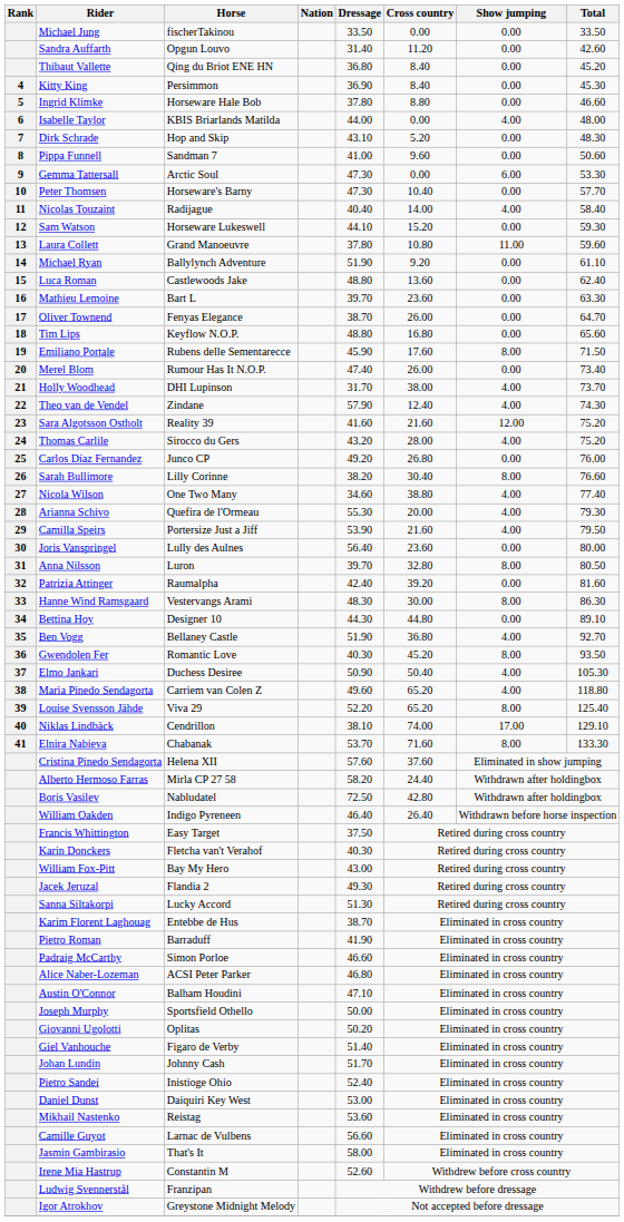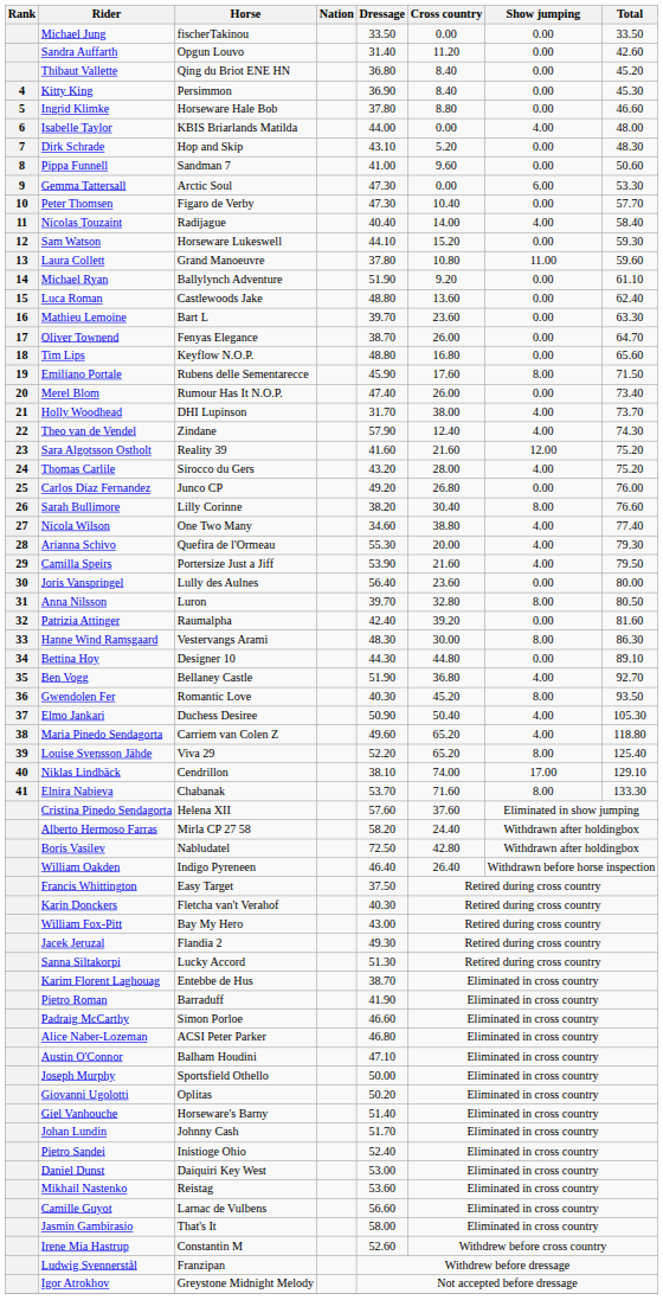 <table class="wikitable sortable">
 <tr>
 <th>Rank</th>
 <th>Rider</th>
 <th>Horse</th>
 <th>Nation</th>
 <th>Dressage</th>
 <th>Cross country</th>
 <th>Show jumping</th>
 <th>Total</th>
 </tr>
 <tr>
 <th></th>
 <td><a href='#'>Michael Jung</a></td>
 <td>fischerTakinou</td>
 <td></td>
 <td align=center>33.50</td>
 <td align=center>0.00</td>
 <td align=center>0.00</td>
 <td align=center>33.50</td>
 </tr>
 <tr>
 <th></th>
 <td><a href='#'>Sandra Auffarth</a></td>
 <td>Opgun Louvo</td>
 <td></td>
 <td align=center>31.40</td>
 <td align=center>11.20</td>
 <td align=center>0.00</td>
 <td align=center>42.60</td>
 </tr>
 <tr>
 <th></th>
 <td><a href='#'>Thibaut Vallette</a></td>
 <td>Qing du Briot ENE HN</td>
 <td></td>
 <td align=center>36.80</td>
 <td align=center>8.40</td>
 <td align=center>0.00</td>
 <td align=center>45.20</td>
 </tr>
 <tr>
 <th>4</th>
 <td><a href='#'>Kitty King</a></td>
 <td>Persimmon</td>
 <td></td>
 <td align=center>36.90</td>
 <td align=center>8.40</td>
 <td align=center>0.00</td>
 <td align=center>45.30</td>
 </tr>
 <tr>
 <th>5</th>
 <td><a href='#'>Ingrid Klimke</a></td>
 <td>Horseware Hale Bob</td>
 <td></td>
 <td align=center>37.80</td>
 <td align=center>8.80</td>
 <td align=center>0.00</td>
 <td align=center>46.60</td>
 </tr>
 <tr>
 <th>6</th>
 <td><a href='#'>Isabelle Taylor</a></td>
 <td>KBIS Briarlands Matilda</td>
 <td></td>
 <td align=center>44.00</td>
 <td align=center>0.00</td>
 <td align=center>4.00</td>
 <td align=center>48.00</td>
 </tr>
 <tr>
 <th>7</th>
 <td><a href='#'>Dirk Schrade</a></td>
 <td>Hop and Skip</td>
 <td></td>
 <td align=center>43.10</td>
 <td align=center>5.20</td>
 <td align=center>0.00</td>
 <td align=center>48.30</td>
 </tr>
 <tr>
 <th>8</th>
 <td><a href='#'>Pippa Funnell</a></td>
 <td>Sandman 7</td>
 <td></td>
 <td align=center>41.00</td>
 <td align=center>9.60</td>
 <td align=center>0.00</td>
 <td align=center>50.60</td>
 </tr>
 <tr>
 <th>9</th>
 <td><a href='#'>Gemma Tattersall</a></td>
 <td>Arctic Soul</td>
 <td></td>
 <td align=center>47.30</td>
 <td align=center>0.00</td>
 <td align=center>6.00</td>
 <td align=center>53.30</td>
 </tr>
 <tr>
 <th>10</th>
 <td><a href='#'>Peter Thomsen</a></td>
-<td>Horseware's Barny</td>
+<td>Figaro de Verby</td>
 <td></td>
 <td align=center>47.30</td>
 <td align=center>10.40</td>
 <td align=center>0.00</td>
 <td align=center>57.70</td>
 </tr>
 <tr>
 <th>11</th>
 <td><a href='#'>Nicolas Touzaint</a></td>
 <td>Radijague</td>
 <td></td>
 <td align=center>40.40</td>
 <td align=center>14.00</td>
 <td align=center>4.00</td>
 <td align=center>58.40</td>
 </tr>
 <tr>
 <th>12</th>
 <td><a href='#'>Sam Watson</a></td>
 <td>Horseware Lukeswell</td>
 <td></td>
 <td align=center>44.10</td>
 <td align=center>15.20</td>
 <td align=center>0.00</td>
 <td align=center>59.30</td>
 </tr>
 <tr>
 <th>13</th>
 <td><a href='#'>Laura Collett</a></td>
 <td>Grand Manoeuvre</td>
 <td></td>
 <td align=center>37.80</td>
 <td align=center>10.80</td>
 <td align=center>11.00</td>
 <td align=center>59.60</td>
 </tr>
 <tr>
 <th>14</th>
 <td><a href='#'>Michael Ryan</a></td>
 <td>Ballylynch Adventure</td>
 <td></td>
 <td align=center>51.90</td>
 <td align=center>9.20</td>
 <td align=center>0.00</td>
 <td align=center>61.10</td>
 </tr>
 <tr>
 <th>15</th>
 <td><a href='#'>Luca Roman</a></td>
 <td>Castlewoods Jake</td>
 <td></td>
 <td align=center>48.80</td>
 <td align=center>13.60</td>
 <td align=center>0.00</td>
 <td align=center>62.40</td>
 </tr>
 <tr>
 <th>16</th>
 <td><a href='#'>Mathieu Lemoine</a></td>
 <td>Bart L</td>
 <td></td>
 <td align=center>39.70</td>
 <td align=center>23.60</td>
 <td align=center>0.00</td>
 <td align=center>63.30</td>
 </tr>
 <tr>
 <th>17</th>
 <td><a href='#'>Oliver Townend</a></td>
 <td>Fenyas Elegance</td>
 <td></td>
 <td align=center>38.70</td>
 <td align=center>26.00</td>
 <td align=center>0.00</td>
 <td align=center>64.70</td>
 </tr>
 <tr>
 <th>18</th>
 <td><a href='#'>Tim Lips</a></td>
 <td>Keyflow N.O.P.</td>
 <td></td>
 <td align=center>48.80</td>
 <td align=center>16.80</td>
 <td align=center>0.00</td>
 <td align=center>65.60</td>
 </tr>
 <tr>
 <th>19</th>
 <td><a href='#'>Emiliano Portale</a></td>
 <td>Rubens delle Sementarecce</td>
 <td></td>
 <td align=center>45.90</td>
 <td align=center>17.60</td>
 <td align=center>8.00</td>
 <td align=center>71.50</td>
 </tr>
 <tr>
 <th>20</th>
 <td><a href='#'>Merel Blom</a></td>
 <td>Rumour Has It N.O.P.</td>
 <td></td>
 <td align=center>47.40</td>
 <td align=center>26.00</td>
 <td align=center>0.00</td>
 <td align=center>73.40</td>
 </tr>
 <tr>
 <th>21</th>
 <td><a href='#'>Holly Woodhead</a></td>
 <td>DHI Lupinson</td>
 <td></td>
 <td align=center>31.70</td>
 <td align=center>38.00</td>
 <td align=center>4.00</td>
 <td align=center>73.70</td>
 </tr>
 <tr>
 <th>22</th>
 <td><a href='#'>Theo van de Vendel</a></td>
 <td>Zindane</td>
 <td></td>
 <td align=center>57.90</td>
 <td align=center>12.40</td>
 <td align=center>4.00</td>
 <td align=center>74.30</td>
 </tr>
 <tr>
 <th>23</th>
 <td><a href='#'>Sara Algotsson Ostholt</a></td>
 <td>Reality 39</td>
 <td></td>
 <td align=center>41.60</td>
 <td align=center>21.60</td>
 <td align=center>12.00</td>
 <td align=center>75.20</td>
 </tr>
 <tr>
 <th>24</th>
 <td><a href='#'>Thomas Carlile</a></td>
 <td>Sirocco du Gers</td>
 <td></td>
 <td align=center>43.20</td>
 <td align=center>28.00</td>
 <td align=center>4.00</td>
 <td align=center>75.20</td>
 </tr>
 <tr>
 <th>25</th>
 <td><a href='#'>Carlos Díaz Fernandez</a></td>
 <td>Junco CP</td>
 <td></td>
 <td align=center>49.20</td>
 <td align=center>26.80</td>
 <td align=center>0.00</td>
 <td align=center>76.00</td>
 </tr>
 <tr>
 <th>26</th>
 <td><a href='#'>Sarah Bullimore</a></td>
 <td>Lilly Corinne</td>
 <td></td>
 <td align=center>38.20</td>
 <td align=center>30.40</td>
 <td align=center>8.00</td>
 <td align=center>76.60</td>
 </tr>
 <tr>
 <th>27</th>
 <td><a href='#'>Nicola Wilson</a></td>
 <td>One Two Many</td>
 <td></td>
 <td align=center>34.60</td>
 <td align=center>38.80</td>
 <td align=center>4.00</td>
 <td align=center>77.40</td>
 </tr>
 <tr>
 <th>28</th>
 <td><a href='#'>Arianna Schivo</a></td>
 <td>Quefira de l'Ormeau</td>
 <td></td>
 <td align=center>55.30</td>
 <td align=center>20.00</td>
 <td align=center>4.00</td>
 <td align=center>79.30</td>
 </tr>
 <tr>
 <th>29</th>
 <td><a href='#'>Camilla Speirs</a></td>
 <td>Portersize Just a Jiff</td>
 <td></td>
 <td align=center>53.90</td>
 <td align=center>21.60</td>
 <td align=center>4.00</td>
 <td align=center>79.50</td>
 </tr>
 <tr>
 <th>30</th>
 <td><a href='#'>Joris Vanspringel</a></td>
 <td>Lully des Aulnes</td>
 <td></td>
 <td align=center>56.40</td>
 <td align=center>23.60</td>
 <td align=center>0.00</td>
 <td align=center>80.00</td>
 </tr>
 <tr>
 <th>31</th>
 <td><a href='#'>Anna Nilsson</a></td>
 <td>Luron</td>
 <td></td>
 <td align=center>39.70</td>
 <td align=center>32.80</td>
 <td align=center>8.00</td>
 <td align=center>80.50</td>
 </tr>
 <tr>
 <th>32</th>
 <td><a href='#'>Patrizia Attinger</a></td>
 <td>Raumalpha</td>
 <td></td>
 <td align=center>42.40</td>
 <td align=center>39.20</td>
 <td align=center>0.00</td>
 <td align=center>81.60</td>
 </tr>
 <tr>
 <th>33</th>
 <td><a href='#'>Hanne Wind Ramsgaard</a></td>
 <td>Vestervangs Arami</td>
 <td></td>
 <td align=center>48.30</td>
 <td align=center>30.00</td>
 <td align=center>8.00</td>
 <td align=center>86.30</td>
 </tr>
 <tr>
 <th>34</th>
 <td><a href='#'>Bettina Hoy</a></td>
 <td>Designer 10</td>
 <td></td>
 <td align=center>44.30</td>
 <td align=center>44.80</td>
 <td align=center>0.00</td>
 <td align=center>89.10</td>
 </tr>
 <tr>
 <th>35</th>
 <td><a href='#'>Ben Vogg</a></td>
 <td>Bellaney Castle</td>
 <td></td>
 <td align=center>51.90</td>
 <td align=center>36.80</td>
 <td align=center>4.00</td>
 <td align=center>92.70</td>
 </tr>
 <tr>
 <th>36</th>
 <td><a href='#'>Gwendolen Fer</a></td>
 <td>Romantic Love</td>
 <td></td>
 <td align=center>40.30</td>
 <td align=center>45.20</td>
 <td align=center>8.00</td>
 <td align=center>93.50</td>
 </tr>
 <tr>
 <th>37</th>
 <td><a href='#'>Elmo Jankari</a></td>
 <td>Duchess Desiree</td>
 <td></td>
 <td align=center>50.90</td>
 <td align=center>50.40</td>
 <td align=center>4.00</td>
 <td align=center>105.30</td>
 </tr>
 <tr>
 <th>38</th>
 <td><a href='#'>Maria Pinedo Sendagorta</a></td>
 <td>Carriem van Colen Z</td>
 <td></td>
 <td align=center>49.60</td>
 <td align=center>65.20</td>
 <td align=center>4.00</td>
 <td align=center>118.80</td>
 </tr>
 <tr>
 <th>39</th>
 <td><a href='#'>Louise Svensson Jähde</a></td>
 <td>Viva 29</td>
 <td></td>
 <td align=center>52.20</td>
 <td align=center>65.20</td>
 <td align=center>8.00</td>
 <td align=center>125.40</td>
 </tr>
 <tr>
 <th>40</th>
 <td><a href='#'>Niklas Lindbäck</a></td>
 <td>Cendrillon</td>
 <td></td>
 <td align=center>38.10</td>
 <td align=center>74.00</td>
 <td align=center>17.00</td>
 <td align=center>129.10</td>
 </tr>
 <tr>
 <th>41</th>
 <td><a href='#'>Elnira Nabieva</a></td>
 <td>Chabanak</td>
 <td></td>
 <td align=center>53.70</td>
 <td align=center>71.60</td>
 <td align=center>8.00</td>
 <td align=center>133.30</td>
 </tr>
 <tr>
 <th></th>
 <td><a href='#'>Cristina Pinedo Sendagorta</a></td>
 <td>Helena XII</td>
 <td></td>
 <td align=center>57.60</td>
 <td align=center>37.60</td>
 <td colspan=2 align=center>Eliminated in show jumping</td>
 </tr>
 <tr>
 <th></th>
 <td><a href='#'>Alberto Hermoso Farras</a></td>
 <td>Mirla CP 27 58</td>
 <td></td>
 <td align=center>58.20</td>
 <td align=center>24.40</td>
 <td colspan=2 align=center>Withdrawn after holdingbox</td>
 </tr>
 <tr>
 <th></th>
 <td><a href='#'>Boris Vasilev</a></td>
 <td>Nabludatel</td>
 <td></td>
 <td align=center>72.50</td>
 <td align=center>42.80</td>
 <td colspan=2 align=center>Withdrawn after holdingbox</td>
 </tr>
 <tr>
 <th></th>
 <td><a href='#'>William Oakden</a></td>
 <td>Indigo Pyreneen</td>
 <td></td>
 <td align=center>46.40</td>
 <td align=center>26.40</td>
 <td colspan=2 align=center>Withdrawn before horse inspection</td>
 </tr>
 <tr>
 <th></th>
 <td><a href='#'>Francis Whittington</a></td>
 <td>Easy Target</td>
 <td></td>
 <td align=center>37.50</td>
 <td colspan=3 align=center>Retired during cross country</td>
 </tr>
 <tr>
 <th></th>
 <td><a href='#'>Karin Donckers</a></td>
 <td>Fletcha van't Verahof</td>
 <td></td>
 <td align=center>40.30</td>
 <td colspan=3 align=center>Retired during cross country</td>
 </tr>
 <tr>
 <th></th>
 <td><a href='#'>William Fox-Pitt</a></td>
 <td>Bay My Hero</td>
 <td></td>
 <td align=center>43.00</td>
 <td colspan=3 align=center>Retired during cross country</td>
 </tr>
 <tr>
 <th></th>
 <td><a href='#'>Jacek Jeruzal</a></td>
 <td>Flandia 2</td>
 <td></td>
 <td align=center>49.30</td>
 <td colspan=3 align=center>Retired during cross country</td>
 </tr>
 <tr>
 <th></th>
 <td><a href='#'>Sanna Siltakorpi</a></td>
 <td>Lucky Accord</td>
 <td></td>
 <td align=center>51.30</td>
 <td colspan=3 align=center>Retired during cross country</td>
 </tr>
 <tr>
 <th></th>
 <td><a href='#'>Karim Florent Laghouag</a></td>
 <td>Entebbe de Hus</td>
 <td></td>
 <td align=center>38.70</td>
 <td colspan=3 align=center>Eliminated in cross country</td>
 </tr>
 <tr>
 <th></th>
 <td><a href='#'>Pietro Roman</a></td>
 <td>Barraduff</td>
 <td></td>
 <td align=center>41.90</td>
 <td colspan=3 align=center>Eliminated in cross country</td>
 </tr>
 <tr>
 <th></th>
 <td><a href='#'>Padraig McCarthy</a></td>
 <td>Simon Porloe</td>
 <td></td>
 <td align=center>46.60</td>
 <td colspan=3 align=center>Eliminated in cross country</td>
 </tr>
 <tr>
 <th></th>
 <td><a href='#'>Alice Naber-Lozeman</a></td>
 <td>ACSI Peter Parker</td>
 <td></td>
 <td align=center>46.80</td>
 <td colspan=3 align=center>Eliminated in cross country</td>
 </tr>
 <tr>
 <th></th>
 <td><a href='#'>Austin O'Connor</a></td>
 <td>Balham Houdini</td>
 <td></td>
 <td align=center>47.10</td>
 <td colspan=3 align=center>Eliminated in cross country</td>
 </tr>
 <tr>
 <th></th>
 <td><a href='#'>Joseph Murphy</a></td>
 <td>Sportsfield Othello</td>
 <td></td>
 <td align=center>50.00</td>
 <td colspan=3 align=center>Eliminated in cross country</td>
 </tr>
 <tr>
 <th></th>
 <td><a href='#'>Giovanni Ugolotti</a></td>
 <td>Oplitas</td>
 <td></td>
 <td align=center>50.20</td>
 <td colspan=3 align=center>Eliminated in cross country</td>
 </tr>
 <tr>
 <th></th>
 <td><a href='#'>Giel Vanhouche</a></td>
-<td>Figaro de Verby</td>
+<td>Horseware's Barny</td>
 <td></td>
 <td align=center>51.40</td>
 <td colspan=3 align=center>Eliminated in cross country</td>
 </tr>
 <tr>
 <th></th>
 <td><a href='#'>Johan Lundin</a></td>
 <td>Johnny Cash</td>
 <td></td>
 <td align=center>51.70</td>
 <td colspan=3 align=center>Eliminated in cross country</td>
 </tr>
 <tr>
 <th></th>
 <td><a href='#'>Pietro Sandei</a></td>
 <td>Inistioge Ohio</td>
 <td></td>
 <td align=center>52.40</td>
 <td colspan=3 align=center>Eliminated in cross country</td>
 </tr>
 <tr>
 <th></th>
 <td><a href='#'>Daniel Dunst</a></td>
 <td>Daiquiri Key West</td>
 <td></td>
 <td align=center>53.00</td>
 <td colspan=3 align=center>Eliminated in cross country</td>
 </tr>
 <tr>
 <th></th>
 <td><a href='#'>Mikhail Nastenko</a></td>
 <td>Reistag</td>
 <td></td>
 <td align=center>53.60</td>
 <td colspan=3 align=center>Eliminated in cross country</td>
 </tr>
 <tr>
 <th></th>
 <td><a href='#'>Camille Guyot</a></td>
 <td>Larnac de Vulbens</td>
 <td></td>
 <td align=center>56.60</td>
 <td colspan=3 align=center>Eliminated in cross country</td>
 </tr>
 <tr>
 <th></th>
 <td><a href='#'>Jasmin Gambirasio</a></td>
 <td>That's It</td>
 <td></td>
 <td align=center>58.00</td>
 <td colspan=3 align=center>Eliminated in cross country</td>
 </tr>
 <tr>
 <th></th>
 <td><a href='#'>Irene Mia Hastrup</a></td>
 <td>Constantin M</td>
 <td></td>
 <td align=center>52.60</td>
 <td colspan=3 align=center>Withdrew before cross country</td>
 </tr>
 <tr>
 <th></th>
 <td><a href='#'>Ludwig Svennerstål</a></td>
 <td>Franzipan</td>
 <td></td>
 <td colspan=4 align=center>Withdrew before dressage</td>
 </tr>
 <tr>
 <th></th>
 <td><a href='#'>Igor Atrokhov</a></td>
 <td>Greystone Midnight Melody</td>
 <td></td>
 <td colspan=4 align=center>Not accepted before dressage</td>
 </tr>
 <tr>
 </tr>
 </table>
